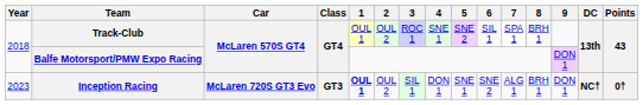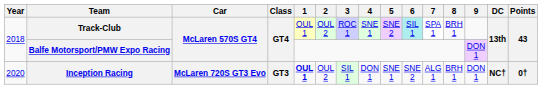 <table class="wikitable" style="text-align:center; font-size:85%">
 <tr>
 <th>Year</th>
 <th>Team</th>
 <th>Car</th>
 <th>Class</th>
 <th>1</th>
 <th>2</th>
 <th>3</th>
 <th>4</th>
 <th>5</th>
 <th>6</th>
 <th>7</th>
 <th>8</th>
 <th>9</th>
 <th>DC</th>
 <th>Points</th>
 </tr>
 <tr>
 <td rowspan=2><a href='#'>2018</a></td>
 <th nowrap>Track-Club</th>
 <th rowspan=2 nowrap><a href='#'>McLaren 570S GT4</a></th>
 <th rowspan=2>GT4</th>
 <td style="background:#FFFFBF;"><a href='#'>OUL<br>1</a><br></td>
 <td style="background:#DFFFDF;"><a href='#'>OUL<br>2</a><br></td>
 <td style="background:#CFCFFF;"><a href='#'>ROC<br>1</a><br></td>
 <td style="background:#DFFFDF;"><a href='#'>SNE<br>1</a><br></td>
 <td style="background:#EFCFFF;"><a href='#'>SNE<br>2</a><br></td>
-<td><a href='#'>SIL<br>1</a></td>
+<td style="background: paleturquoise;"><a href='#'>SIL<br>1</a></td>
 <td style="background:#FFFFFF;"><a href='#'>SPA<br>1</a><br></td>
 <td><a href='#'>BRH<br>1</a></td>
 <td></td>
 <th rowspan=2>13th</th>
 <th rowspan=2>43</th>
 </tr>
 <tr>
 <th nowrap><a href='#'>Balfe Motorsport/PMW Expo Racing</a></th>
 <td colspan=8></td>
 <td style="background:#EFCFFF;"><a href='#'>DON<br>1</a><br></td>
 </tr>
 <tr>
-<td><a href='#'>2023</a></td>
+<td><a href='#'>2020</a></td>
 <th nowrap><a href='#'>Inception Racing</a></th>
 <th nowrap><a href='#'>McLaren 720S GT3 Evo</a></th>
 <th>GT3</th>
 <td><strong><a href='#'>OUL<br>1</a></strong></td>
 <td><a href='#'>OUL<br>2</a></td>
 <td style="background:#DFFFDF;"><a href='#'>SIL<br>1</a><br></td>
 <td><a href='#'>DON<br>1</a></td>
 <td><a href='#'>SNE<br>1</a></td>
 <td><a href='#'>SNE<br>2</a></td>
 <td><a href='#'>ALG<br>1</a></td>
 <td><a href='#'>BRH<br>1</a></td>
 <td><a href='#'>DON<br>1</a></td>
 <th>NC†</th>
 <th>0†</th>
 </tr>
 </table>
